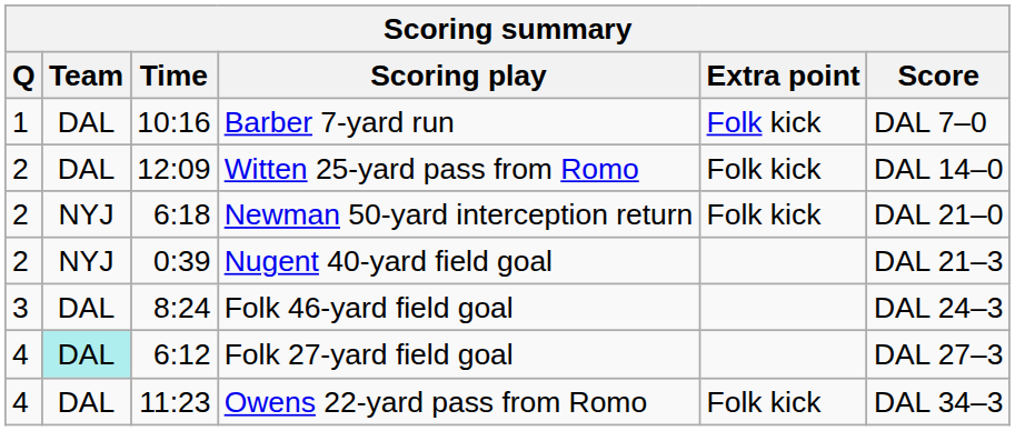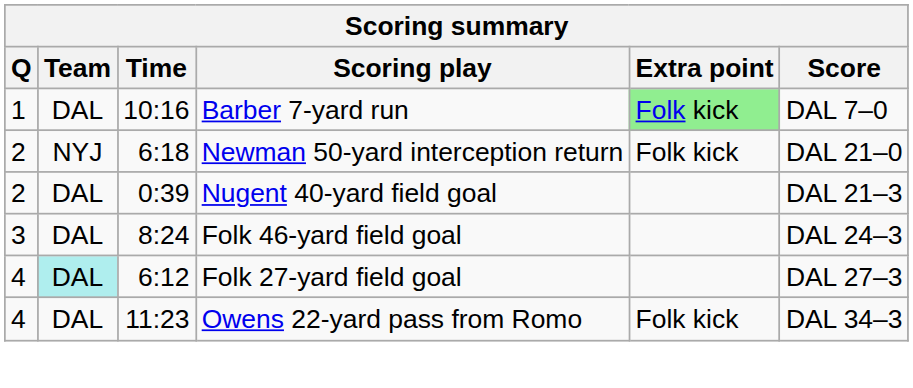 <table class="wikitable" style="font-size: 95%;">
 <tr>
 <th colspan=6>Scoring summary</th>
 </tr>
 <tr>
 <th>Q</th>
 <th>Team</th>
 <th>Time</th>
 <th>Scoring play</th>
 <th>Extra point</th>
 <th>Score</th>
 </tr>
 <tr>
 <td>1</td>
 <td align=center>DAL</td>
 <td align=right>10:16</td>
 <td><a href='#'>Barber</a> 7-yard run</td>
-<td><a href='#'>Folk</a> kick</td>
+<td style="background: lightgreen;"><a href='#'>Folk</a> kick</td>
 <td>DAL 7–0</td>
-</tr>
-<tr>
-<td>2</td>
-<td align=center>DAL</td>
-<td align=right>12:09</td>
-<td><a href='#'>Witten</a> 25-yard pass from <a href='#'>Romo</a></td>
-<td>Folk kick</td>
-<td>DAL 14–0</td>
 </tr>
 <tr>
 <td>2</td>
 <td align=center>NYJ</td>
 <td align=right>6:18</td>
 <td><a href='#'>Newman</a> 50-yard interception return</td>
 <td>Folk kick</td>
 <td>DAL 21–0</td>
 </tr>
 <tr>
 <td>2</td>
-<td align=center>NYJ</td>
+<td align=center>DAL</td>
 <td align=right>0:39</td>
 <td><a href='#'>Nugent</a> 40-yard field goal</td>
 <td></td>
 <td>DAL 21–3</td>
 </tr>
 <tr>
 <td>3</td>
 <td align=center>DAL</td>
 <td align=right>8:24</td>
 <td>Folk 46-yard field goal</td>
 <td></td>
 <td>DAL 24–3</td>
 </tr>
 <tr>
 <td>4</td>
 <td align=center style="background: paleturquoise;">DAL</td>
 <td align=right>6:12</td>
 <td>Folk 27-yard field goal</td>
 <td></td>
 <td>DAL 27–3</td>
 </tr>
 <tr>
 <td>4</td>
 <td align=center>DAL</td>
 <td align=right>11:23</td>
 <td><a href='#'>Owens</a> 22-yard pass from Romo</td>
 <td>Folk kick</td>
 <td>DAL 34–3</td>
 </tr>
 </table>
